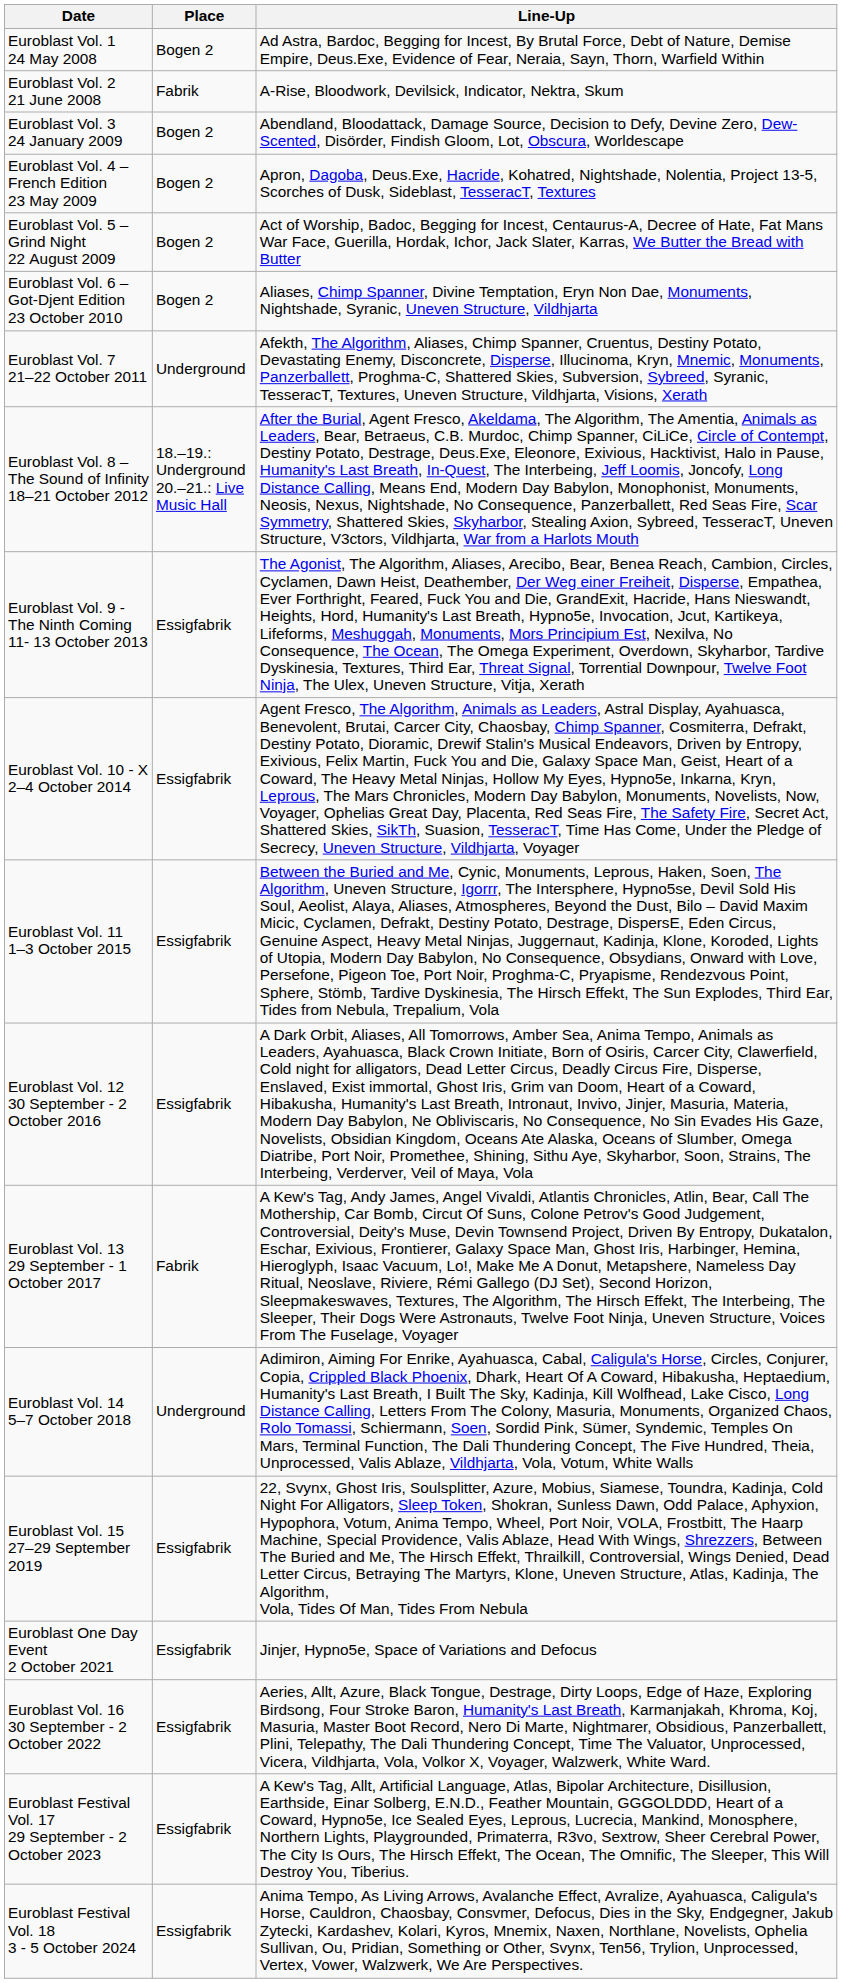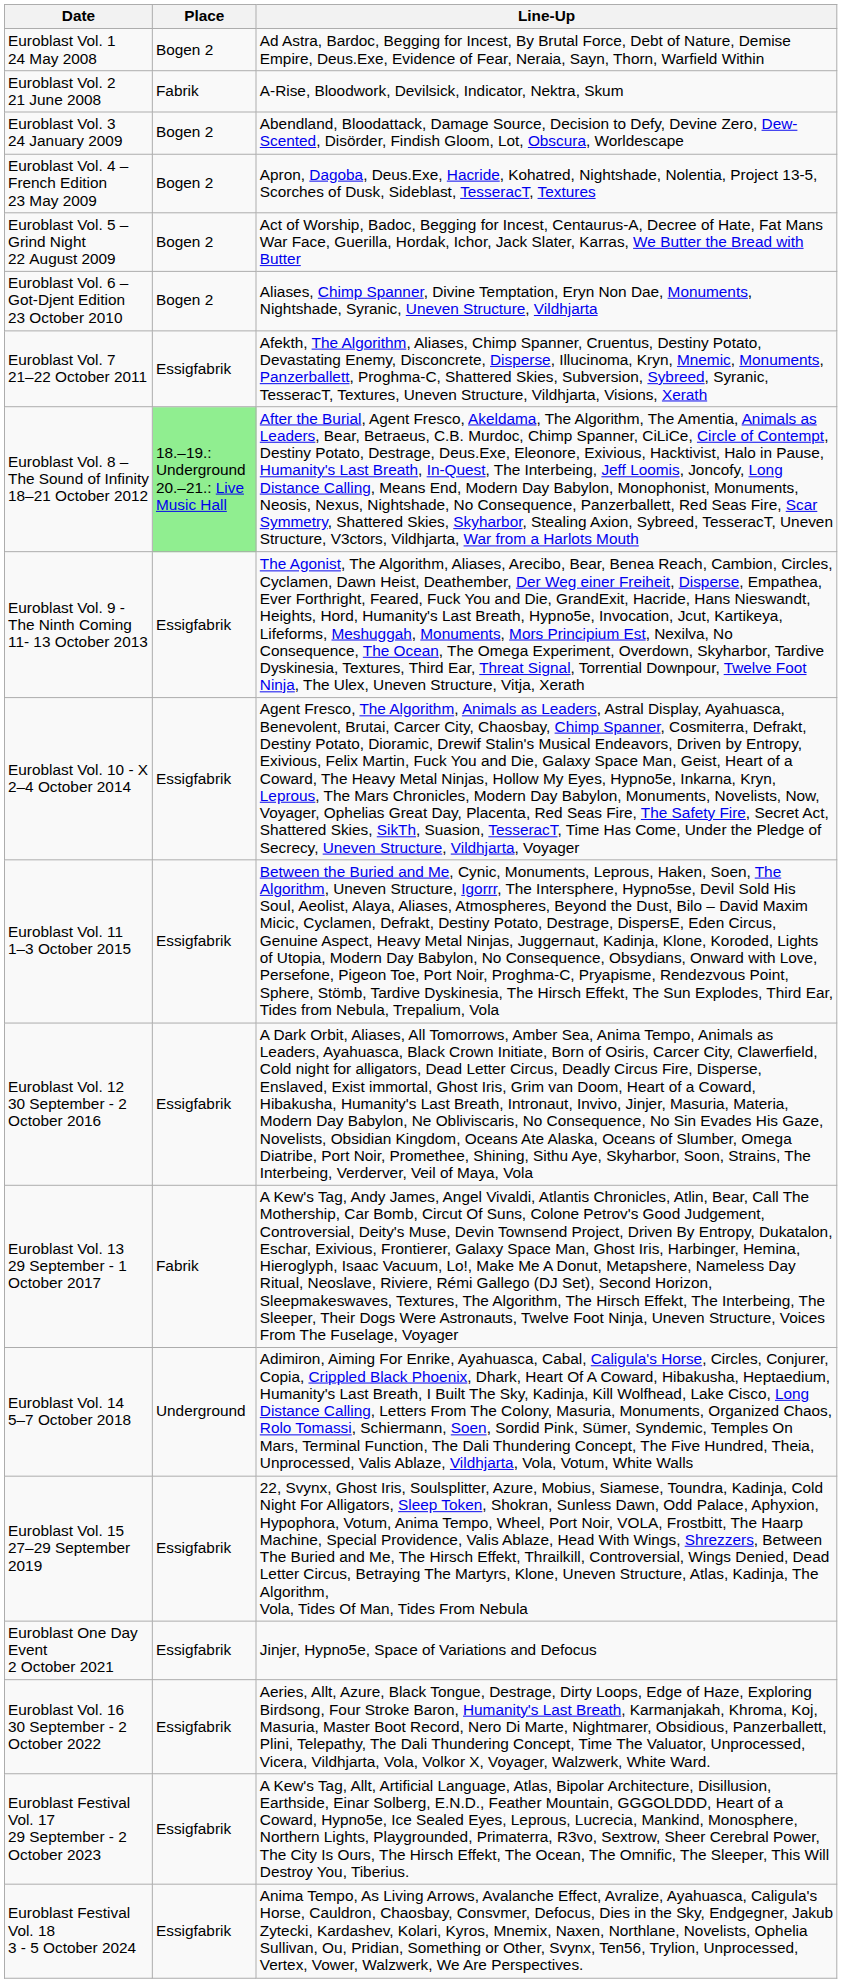 <table class="wikitable" border="1">
 <tr>
 <th>Date</th>
 <th>Place</th>
 <th>Line-Up</th>
 </tr>
 <tr>
 <td>Euroblast Vol. 1<br>24 May 2008</td>
 <td>Bogen 2</td>
 <td>Ad Astra, Bardoc, Begging for Incest, By Brutal Force, Debt of Nature, Demise Empire, Deus.Exe, Evidence of Fear, Neraia, Sayn, Thorn, Warfield Within</td>
 </tr>
 <tr>
 <td>Euroblast Vol. 2<br>21 June 2008</td>
 <td>Fabrik</td>
 <td>A-Rise, Bloodwork, Devilsick, Indicator, Nektra, Skum</td>
 </tr>
 <tr>
 <td>Euroblast Vol. 3<br>24 January 2009</td>
 <td>Bogen 2</td>
 <td>Abendland, Bloodattack, Damage Source, Decision to Defy, Devine Zero, <a href='#'>Dew-Scented</a>, Disörder, Findish Gloom, Lot, <a href='#'>Obscura</a>, Worldescape</td>
 </tr>
 <tr>
 <td>Euroblast Vol. 4 – French Edition<br>23 May 2009</td>
 <td>Bogen 2</td>
 <td>Apron, <a href='#'>Dagoba</a>, Deus.Exe, <a href='#'>Hacride</a>, Kohatred, Nightshade, Nolentia, Project 13-5, Scorches of Dusk, Sideblast, <a href='#'>TesseracT</a>, <a href='#'>Textures</a></td>
 </tr>
 <tr>
 <td>Euroblast Vol. 5 – Grind Night<br>22 August 2009</td>
 <td>Bogen 2</td>
 <td>Act of Worship, Badoc, Begging for Incest, Centaurus-A, Decree of Hate, Fat Mans War Face, Guerilla, Hordak, Ichor, Jack Slater, Karras, <a href='#'>We Butter the Bread with Butter</a></td>
 </tr>
 <tr>
 <td>Euroblast Vol. 6 – Got-Djent Edition<br>23 October 2010</td>
 <td>Bogen 2</td>
 <td>Aliases, <a href='#'>Chimp Spanner</a>, Divine Temptation, Eryn Non Dae, <a href='#'>Monuments</a>, Nightshade, Syranic, <a href='#'>Uneven Structure</a>, <a href='#'>Vildhjarta</a></td>
 </tr>
 <tr>
 <td>Euroblast Vol. 7<br>21–22 October 2011</td>
-<td>Underground</td>
+<td>Essigfabrik</td>
 <td>Afekth, <a href='#'>The Algorithm</a>, Aliases, Chimp Spanner, Cruentus, Destiny Potato, Devastating Enemy, Disconcrete, <a href='#'>Disperse</a>, Illucinoma, Kryn, <a href='#'>Mnemic</a>, <a href='#'>Monuments</a>, <a href='#'>Panzerballett</a>, Proghma-C, Shattered Skies, Subversion, <a href='#'>Sybreed</a>, Syranic, TesseracT, Textures, Uneven Structure, Vildhjarta, Visions, <a href='#'>Xerath</a></td>
 </tr>
 <tr>
 <td>Euroblast Vol. 8 – The Sound of Infinity<br>18–21 October 2012</td>
-<td>18.–19.: Underground<br>20.–21.: <a href='#'>Live Music Hall</a></td>
+<td style="background: lightgreen;">18.–19.: Underground<br>20.–21.: <a href='#'>Live Music Hall</a></td>
 <td><a href='#'>After the Burial</a>, Agent Fresco, <a href='#'>Akeldama</a>, The Algorithm, The Amentia, <a href='#'>Animals as Leaders</a>, Bear, Betraeus, C.B. Murdoc, Chimp Spanner, CiLiCe, <a href='#'>Circle of Contempt</a>, Destiny Potato, Destrage, Deus.Exe, Eleonore, Exivious, Hacktivist, Halo in Pause, <a href='#'>Humanity's Last Breath</a>, <a href='#'>In-Quest</a>, The Interbeing, <a href='#'>Jeff Loomis</a>, Joncofy, <a href='#'>Long Distance Calling</a>, Means End, Modern Day Babylon, Monophonist, Monuments, Neosis, Nexus, Nightshade, No Consequence, Panzerballett, Red Seas Fire, <a href='#'>Scar Symmetry</a>, Shattered Skies, <a href='#'>Skyharbor</a>, Stealing Axion, Sybreed, TesseracT, Uneven Structure, V3ctors, Vildhjarta, <a href='#'>War from a Harlots Mouth</a></td>
 </tr>
 <tr>
 <td>Euroblast Vol. 9 - The Ninth Coming 11- 13 October 2013</td>
 <td>Essigfabrik</td>
 <td><a href='#'>The Agonist</a>, The Algorithm, Aliases, Arecibo, Bear, Benea Reach, Cambion, Circles, Cyclamen, Dawn Heist, Deathember, <a href='#'>Der Weg einer Freiheit</a>, <a href='#'>Disperse</a>, Empathea, Ever Forthright, Feared, Fuck You and Die, GrandExit, Hacride, Hans Nieswandt, Heights, Hord, Humanity's Last Breath, Hypno5e, Invocation, Jcut, Kartikeya, Lifeforms, <a href='#'>Meshuggah</a>, <a href='#'>Monuments</a>, <a href='#'>Mors Principium Est</a>, Nexilva, No Consequence, <a href='#'>The Ocean</a>, The Omega Experiment, Overdown, Skyharbor, Tardive Dyskinesia, Textures, Third Ear, <a href='#'>Threat Signal</a>, Torrential Downpour, <a href='#'>Twelve Foot Ninja</a>, The Ulex, Uneven Structure, Vitja, Xerath</td>
 </tr>
 <tr>
 <td>Euroblast Vol. 10 - X<br>2–4 October 2014</td>
 <td>Essigfabrik</td>
 <td>Agent Fresco, <a href='#'>The Algorithm</a>, <a href='#'>Animals as Leaders</a>, Astral Display, Ayahuasca, Benevolent, Brutai, Carcer City, Chaosbay, <a href='#'>Chimp Spanner</a>, Cosmiterra, Defrakt, Destiny Potato, Dioramic, Drewif Stalin's Musical Endeavors, Driven by Entropy, Exivious, Felix Martin, Fuck You and Die, Galaxy Space Man, Geist, Heart of a Coward, The Heavy Metal Ninjas, Hollow My Eyes, Hypno5e, Inkarna, Kryn, <a href='#'>Leprous</a>, The Mars Chronicles, Modern Day Babylon, Monuments, Novelists, Now, Voyager, Ophelias Great Day, Placenta, Red Seas Fire, <a href='#'>The Safety Fire</a>, Secret Act, Shattered Skies, <a href='#'>SikTh</a>, Suasion, <a href='#'>TesseracT</a>, Time Has Come, Under the Pledge of Secrecy, <a href='#'>Uneven Structure</a>, <a href='#'>Vildhjarta</a>, Voyager</td>
 </tr>
 <tr>
 <td>Euroblast Vol. 11<br>1–3 October 2015</td>
 <td>Essigfabrik</td>
 <td><a href='#'>Between the Buried and Me</a>, Cynic, Monuments, Leprous, Haken, Soen, <a href='#'>The Algorithm</a>, Uneven Structure, <a href='#'>Igorrr</a>, The Intersphere, Hypno5se, Devil Sold His Soul, Aeolist, Alaya, Aliases, Atmospheres, Beyond the Dust, Bilo – David Maxim Micic, Cyclamen, Defrakt, Destiny Potato, Destrage, DispersE, Eden Circus, Genuine Aspect, Heavy Metal Ninjas, Juggernaut, Kadinja, Klone, Koroded, Lights of Utopia, Modern Day Babylon, No Consequence, Obsydians, Onward with Love, Persefone, Pigeon Toe, Port Noir, Proghma-C, Pryapisme, Rendezvous Point, Sphere, Stömb, Tardive Dyskinesia, The Hirsch Effekt, The Sun Explodes, Third Ear, Tides from Nebula, Trepalium, Vola</td>
 </tr>
 <tr>
 <td>Euroblast Vol. 12<br>30 September - 2 October 2016</td>
 <td>Essigfabrik</td>
 <td>A Dark Orbit, Aliases, All Tomorrows, Amber Sea, Anima Tempo, Animals as Leaders, Ayahuasca, Black Crown Initiate, Born of Osiris, Carcer City, Clawerfield, Cold night for alligators, Dead Letter Circus, Deadly Circus Fire, Disperse, Enslaved, Exist immortal, Ghost Iris, Grim van Doom, Heart of a Coward, Hibakusha, Humanity's Last Breath, Intronaut, Invivo, Jinjer, Masuria, Materia, Modern Day Babylon, Ne Obliviscaris, No Consequence, No Sin Evades His Gaze, Novelists, Obsidian Kingdom, Oceans Ate Alaska, Oceans of Slumber, Omega Diatribe, Port Noir, Promethee, Shining, Sithu Aye, Skyharbor, Soon, Strains, The Interbeing, Verderver, Veil of Maya, Vola</td>
 </tr>
 <tr>
 <td>Euroblast Vol. 13<br>29 September - 1 October 2017</td>
 <td>Fabrik</td>
 <td>A Kew's Tag, Andy James, Angel Vivaldi, Atlantis Chronicles, Atlin, Bear, Call The Mothership, Car Bomb, Circut Of Suns, Colone Petrov's Good Judgement, Controversial, Deity's Muse, Devin Townsend Project, Driven By Entropy, Dukatalon, Eschar, Exivious, Frontierer, Galaxy Space Man, Ghost Iris, Harbinger, Hemina, Hieroglyph, Isaac Vacuum, Lo!, Make Me A Donut, Metapshere, Nameless Day Ritual, Neoslave, Riviere, Rémi Gallego (DJ Set), Second Horizon, Sleepmakeswaves, Textures, The Algorithm, The Hirsch Effekt, The Interbeing, The Sleeper, Their Dogs Were Astronauts, Twelve Foot Ninja, Uneven Structure, Voices From The Fuselage, Voyager</td>
 </tr>
 <tr>
 <td>Euroblast Vol. 14<br>5–7 October 2018</td>
 <td>Underground</td>
 <td>Adimiron, Aiming For Enrike, Ayahuasca, Cabal, <a href='#'>Caligula's Horse</a>, Circles, Conjurer, Copia, <a href='#'>Crippled Black Phoenix</a>, Dhark, Heart Of A Coward, Hibakusha, Heptaedium, Humanity's Last Breath, I Built The Sky, Kadinja, Kill Wolfhead, Lake Cisco, <a href='#'>Long Distance Calling</a>, Letters From The Colony, Masuria, Monuments, Organized Chaos, <a href='#'>Rolo Tomassi</a>, Schiermann, <a href='#'>Soen</a>, Sordid Pink, Sümer, Syndemic, Temples On Mars, Terminal Function, The Dali Thundering Concept, The Five Hundred, Theia, Unprocessed, Valis Ablaze, <a href='#'>Vildhjarta</a>, Vola, Votum, White Walls</td>
 </tr>
 <tr>
 <td>Euroblast Vol. 15<br>27–29 September 2019</td>
 <td>Essigfabrik</td>
 <td>22, Svynx, Ghost Iris, Soulsplitter, Azure, Mobius, Siamese, Toundra, Kadinja, Cold Night For Alligators, <a href='#'>Sleep Token</a>, Shokran, Sunless Dawn, Odd Palace, Aphyxion,<br>Hypophora, Votum, Anima Tempo, Wheel, Port Noir, VOLA, Frostbitt, The Haarp Machine, Special Providence, Valis Ablaze, Head With Wings, <a href='#'>Shrezzers</a>, Between The Buried and Me, The Hirsch Effekt, Thrailkill, Controversial, Wings Denied, Dead Letter Circus, Betraying The Martyrs, Klone, Uneven Structure, Atlas, Kadinja, The Algorithm,<br>Vola, Tides Of Man, Tides From Nebula</td>
 </tr>
 <tr>
 <td>Euroblast One Day Event<br>2 October 2021</td>
 <td>Essigfabrik</td>
 <td>Jinjer, Hypno5e, Space of Variations and Defocus</td>
 </tr>
 <tr>
 <td>Euroblast Vol. 16<br>30 September - 2 October 2022</td>
 <td>Essigfabrik</td>
 <td>Aeries, Allt, Azure, Black Tongue, Destrage, Dirty Loops, Edge of Haze, Exploring Birdsong, Four Stroke Baron, <a href='#'>Humanity's Last Breath</a>, Karmanjakah, Khroma, Koj, Masuria, Master Boot Record, Nero Di Marte, Nightmarer, Obsidious, Panzerballett, Plini, Telepathy, The Dali Thundering Concept, Time The Valuator, Unprocessed, Vicera, Vildhjarta, Vola, Volkor X, Voyager, Walzwerk, White Ward.</td>
 </tr>
 <tr>
 <td>Euroblast Festival Vol. 17<br>29 September - 2 October 2023</td>
 <td>Essigfabrik</td>
 <td>A Kew's Tag, Allt, Artificial Language, Atlas, Bipolar Architecture, Disillusion, Earthside, Einar Solberg, E.N.D., Feather Mountain, GGGOLDDD, Heart of a Coward, Hypno5e, Ice Sealed Eyes, Leprous, Lucrecia, Mankind, Monosphere, Northern Lights, Playgrounded, Primaterra, R3vo, Sextrow, Sheer Cerebral Power, The City Is Ours, The Hirsch Effekt, The Ocean, The Omnific, The Sleeper, This Will Destroy You, Tiberius.</td>
 </tr>
 <tr>
 <td>Euroblast Festival Vol. 18<br>3 - 5 October 2024</td>
 <td>Essigfabrik</td>
 <td>Anima Tempo, As Living Arrows, Avalanche Effect, Avralize, Ayahuasca, Caligula's Horse, Cauldron, Chaosbay, Consvmer, Defocus, Dies in the Sky, Endgegner, Jakub Zytecki, Kardashev, Kolari, Kyros, Mnemix, Naxen, Northlane, Novelists, Ophelia Sullivan, Ou, Pridian, Something or Other, Svynx, Ten56, Trylion, Unprocessed, Vertex, Vower, Walzwerk, We Are Perspectives.</td>
 </tr>
 </table>
